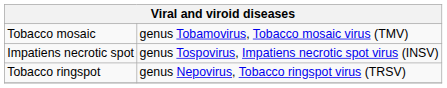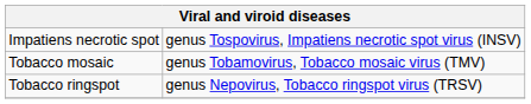 <table class="wikitable" style="clear:left">
 <tr>
 <th colspan=2><strong>Viral and viroid diseases</strong><br></th>
 </tr>
 <tr>
+<td>Impatiens necrotic spot</td>
+<td>genus <a href='#'>Tospovirus</a>, <a href='#'>Impatiens necrotic spot virus</a> (INSV)</td>
+</tr>
+<tr>
 <td>Tobacco mosaic</td>
 <td>genus <a href='#'>Tobamovirus</a>, <a href='#'>Tobacco mosaic virus</a> (TMV)</td>
-</tr>
-<tr>
-<td>Impatiens necrotic spot</td>
-<td>genus <a href='#'>Tospovirus</a>, <a href='#'>Impatiens necrotic spot virus</a> (INSV)</td>
 </tr>
 <tr>
 <td>Tobacco ringspot</td>
 <td>genus <a href='#'>Nepovirus</a>, <a href='#'>Tobacco ringspot virus</a> (TRSV)</td>
 </tr>
 <tr>
 </tr>
 </table>
